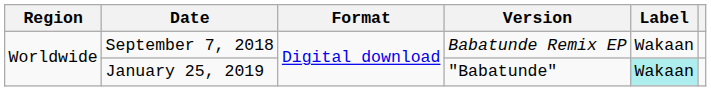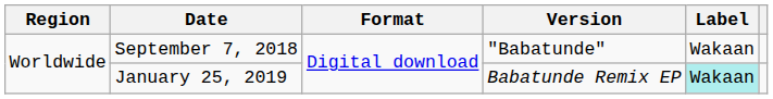 <table class="wikitable plainrowheaders">
 <tr>
 <th>Region</th>
 <th>Date</th>
 <th>Format</th>
 <th>Version</th>
 <th>Label</th>
 <th></th>
 </tr>
 <tr>
 <td rowspan="2" scope="row">Worldwide</td>
 <td>September 7, 2018</td>
 <td rowspan="2"><a href='#'>Digital download</a></td>
-<td><em>Babatunde Remix EP</em></td>
+<td>"Babatunde"</td>
 <td>Wakaan</td>
 <td></td>
 </tr>
 <tr>
 <td>January 25, 2019</td>
-<td>"Babatunde"</td>
+<td><em>Babatunde Remix EP</em></td>
 <td style="background: paleturquoise;">Wakaan</td>
 <td></td>
 </tr>
 </table>
